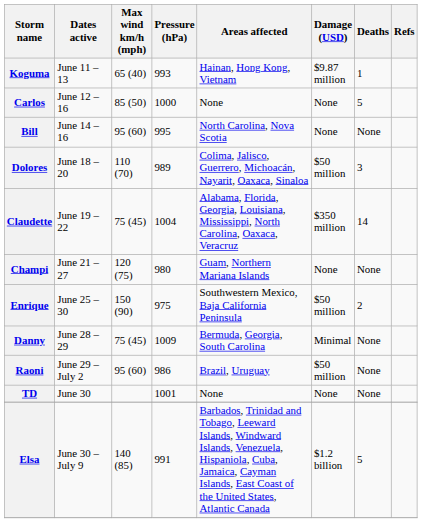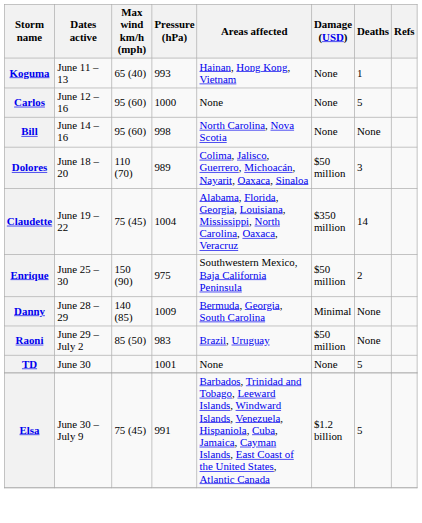 <table class="wikitable sortable">
 <tr>
 <th width="5%">Storm name</th>
 <th width="15%">Dates active</th>
 <th width="10%">Max wind<br>km/h (mph)</th>
 <th width="5%">Pressure<br>(hPa)</th>
 <th width="30%">Areas affected</th>
 <th width="10%">Damage<br>(<a href='#'>USD</a>)</th>
 <th width="5%">Deaths</th>
 <th width="5%">Refs</th>
 </tr>
 <tr>
 <th><a href='#'>Koguma</a></th>
 <td>June 11 – 13</td>
 <td>65 (40)</td>
 <td>993</td>
 <td><a href='#'>Hainan</a>, <a href='#'>Hong Kong</a>, <a href='#'>Vietnam</a></td>
-<td>$9.87 million</td>
+<td>None</td>
 <td>1</td>
 <td></td>
 </tr>
 <tr>
 <th><a href='#'>Carlos</a></th>
 <td>June 12 – 16</td>
-<td>85 (50)</td>
+<td>95 (60)</td>
 <td>1000</td>
 <td>None</td>
 <td>None</td>
 <td>5</td>
 <td></td>
 </tr>
 <tr>
 <th><a href='#'>Bill</a></th>
 <td>June 14 – 16</td>
 <td>95 (60)</td>
-<td>995</td>
+<td>998</td>
 <td><a href='#'>North Carolina</a>, <a href='#'>Nova Scotia</a></td>
 <td>None</td>
 <td>None</td>
 <td></td>
 </tr>
 <tr>
 <th><a href='#'>Dolores</a></th>
 <td>June 18 – 20</td>
 <td>110 (70)</td>
 <td>989</td>
 <td><a href='#'>Colima</a>, <a href='#'>Jalisco</a>, <a href='#'>Guerrero</a>, <a href='#'>Michoacán</a>, <a href='#'>Nayarit</a>, <a href='#'>Oaxaca</a>, <a href='#'>Sinaloa</a></td>
 <td>$50 million</td>
 <td>3</td>
 <td></td>
 </tr>
 <tr>
 <th><a href='#'>Claudette</a></th>
 <td>June 19 – 22</td>
 <td>75 (45)</td>
 <td>1004</td>
 <td><a href='#'>Alabama</a>, <a href='#'>Florida</a>, <a href='#'>Georgia</a>, <a href='#'>Louisiana</a>, <a href='#'>Mississippi</a>, <a href='#'>North Carolina</a>, <a href='#'>Oaxaca</a>, <a href='#'>Veracruz</a></td>
 <td>$350 million</td>
 <td>14</td>
 <td></td>
 </tr>
 <tr>
-<th><a href='#'>Champi</a></th>
-<td>June 21 – 27</td>
-<td>120 (75)</td>
-<td>980</td>
-<td><a href='#'>Guam</a>, <a href='#'>Northern Mariana Islands</a></td>
-<td>None</td>
-<td>None</td>
-<td></td>
-</tr>
-<tr>
 <th><a href='#'>Enrique</a></th>
 <td>June 25 – 30</td>
 <td>150 (90)</td>
 <td>975</td>
 <td>Southwestern Mexico, <a href='#'>Baja California Peninsula</a></td>
 <td>$50 million</td>
 <td>2</td>
 <td></td>
 </tr>
 <tr>
 <th><a href='#'>Danny</a></th>
 <td>June 28 – 29</td>
-<td>75 (45)</td>
+<td>140 (85)</td>
 <td>1009</td>
 <td><a href='#'>Bermuda</a>, <a href='#'>Georgia</a>, <a href='#'>South Carolina</a></td>
 <td>Minimal</td>
 <td>None</td>
 <td></td>
 </tr>
 <tr>
 <th><a href='#'>Raoni</a></th>
 <td>June 29 – July 2</td>
-<td>95 (60)</td>
-<td>986</td>
+<td>85 (50)</td>
+<td>983</td>
 <td><a href='#'>Brazil</a>, <a href='#'>Uruguay</a></td>
 <td>$50 million</td>
 <td>None</td>
 <td></td>
 </tr>
 <tr>
 <th><a href='#'>TD</a></th>
 <td>June 30</td>
 <td></td>
 <td>1001</td>
 <td>None</td>
 <td>None</td>
-<td>None</td>
+<td>5</td>
 <td></td>
 </tr>
 <tr>
 </tr>
 <tr>
 <th><a href='#'>Elsa</a></th>
 <td>June 30 – July 9</td>
-<td>140 (85)</td>
+<td>75 (45)</td>
 <td>991</td>
 <td><a href='#'>Barbados</a>, <a href='#'>Trinidad and Tobago</a>, <a href='#'>Leeward Islands</a>, <a href='#'>Windward Islands</a>, <a href='#'>Venezuela</a>, <a href='#'>Hispaniola</a>, <a href='#'>Cuba</a>, <a href='#'>Jamaica</a>, <a href='#'>Cayman Islands</a>, <a href='#'>East Coast of the United States</a>, <a href='#'>Atlantic Canada</a></td>
 <td>$1.2 billion</td>
 <td>5</td>
 <td></td>
 </tr>
 <tr>
 </tr>
 </table>
